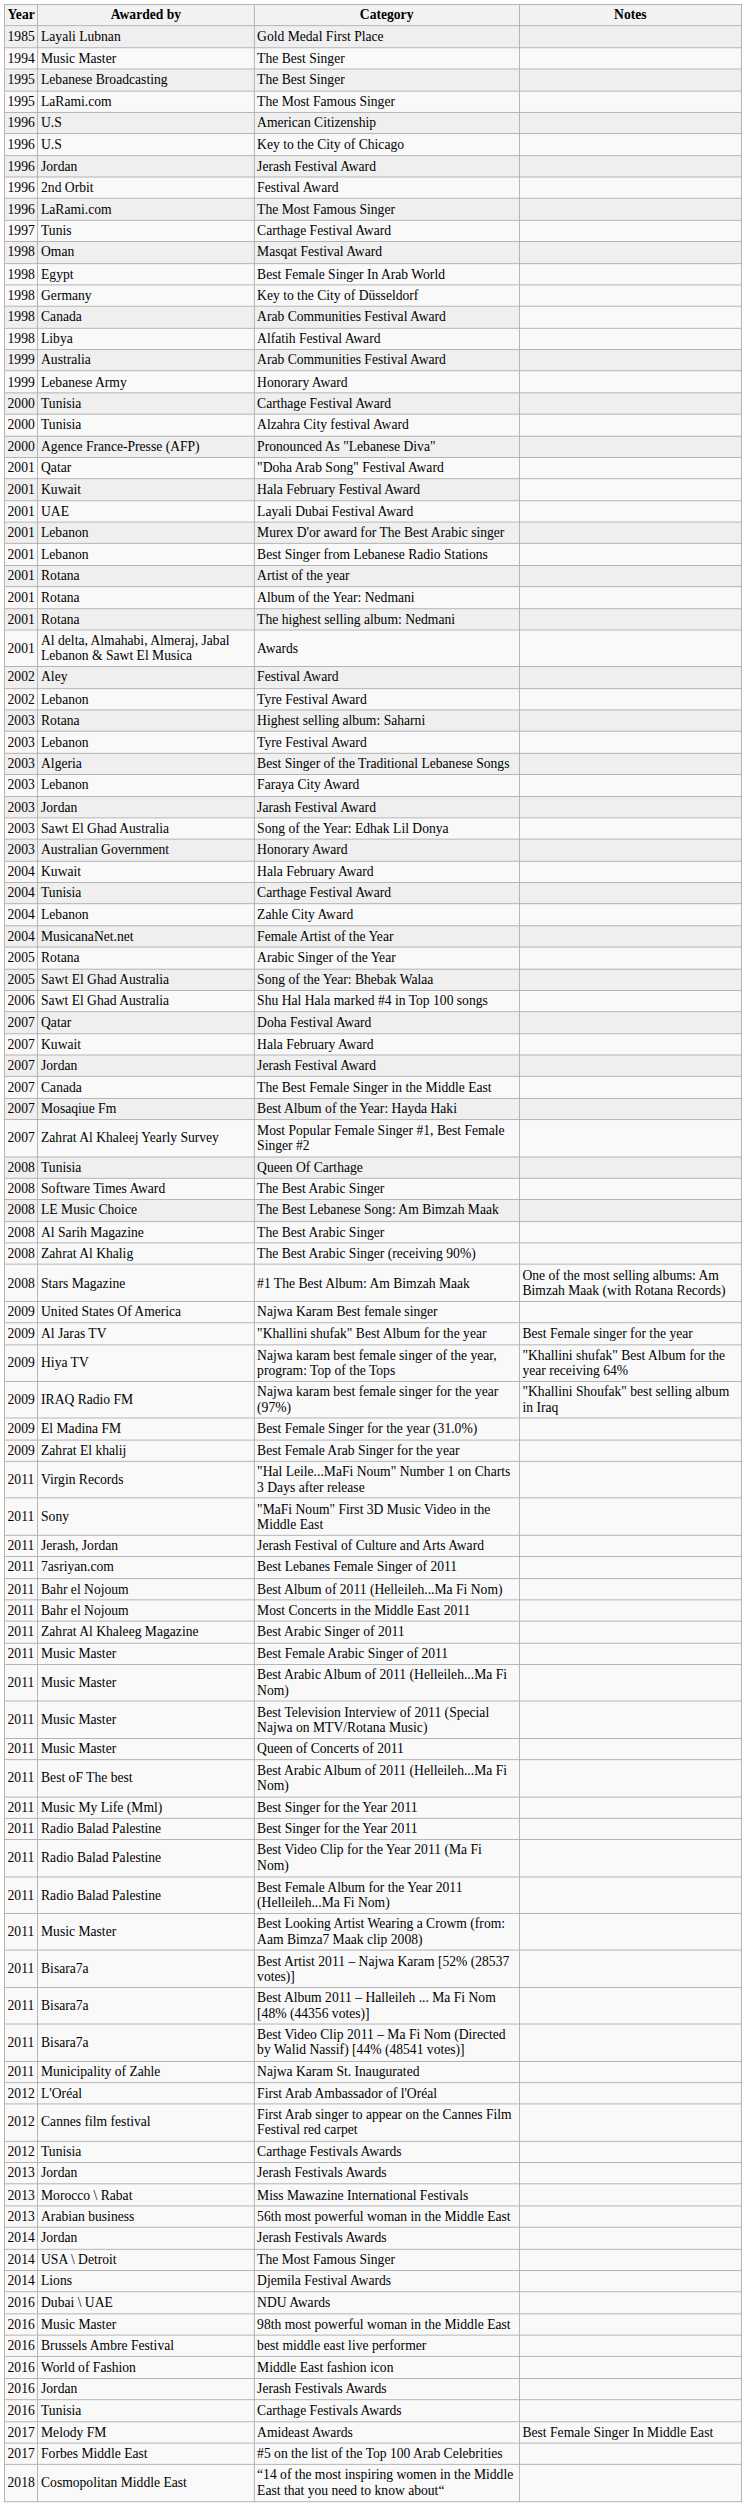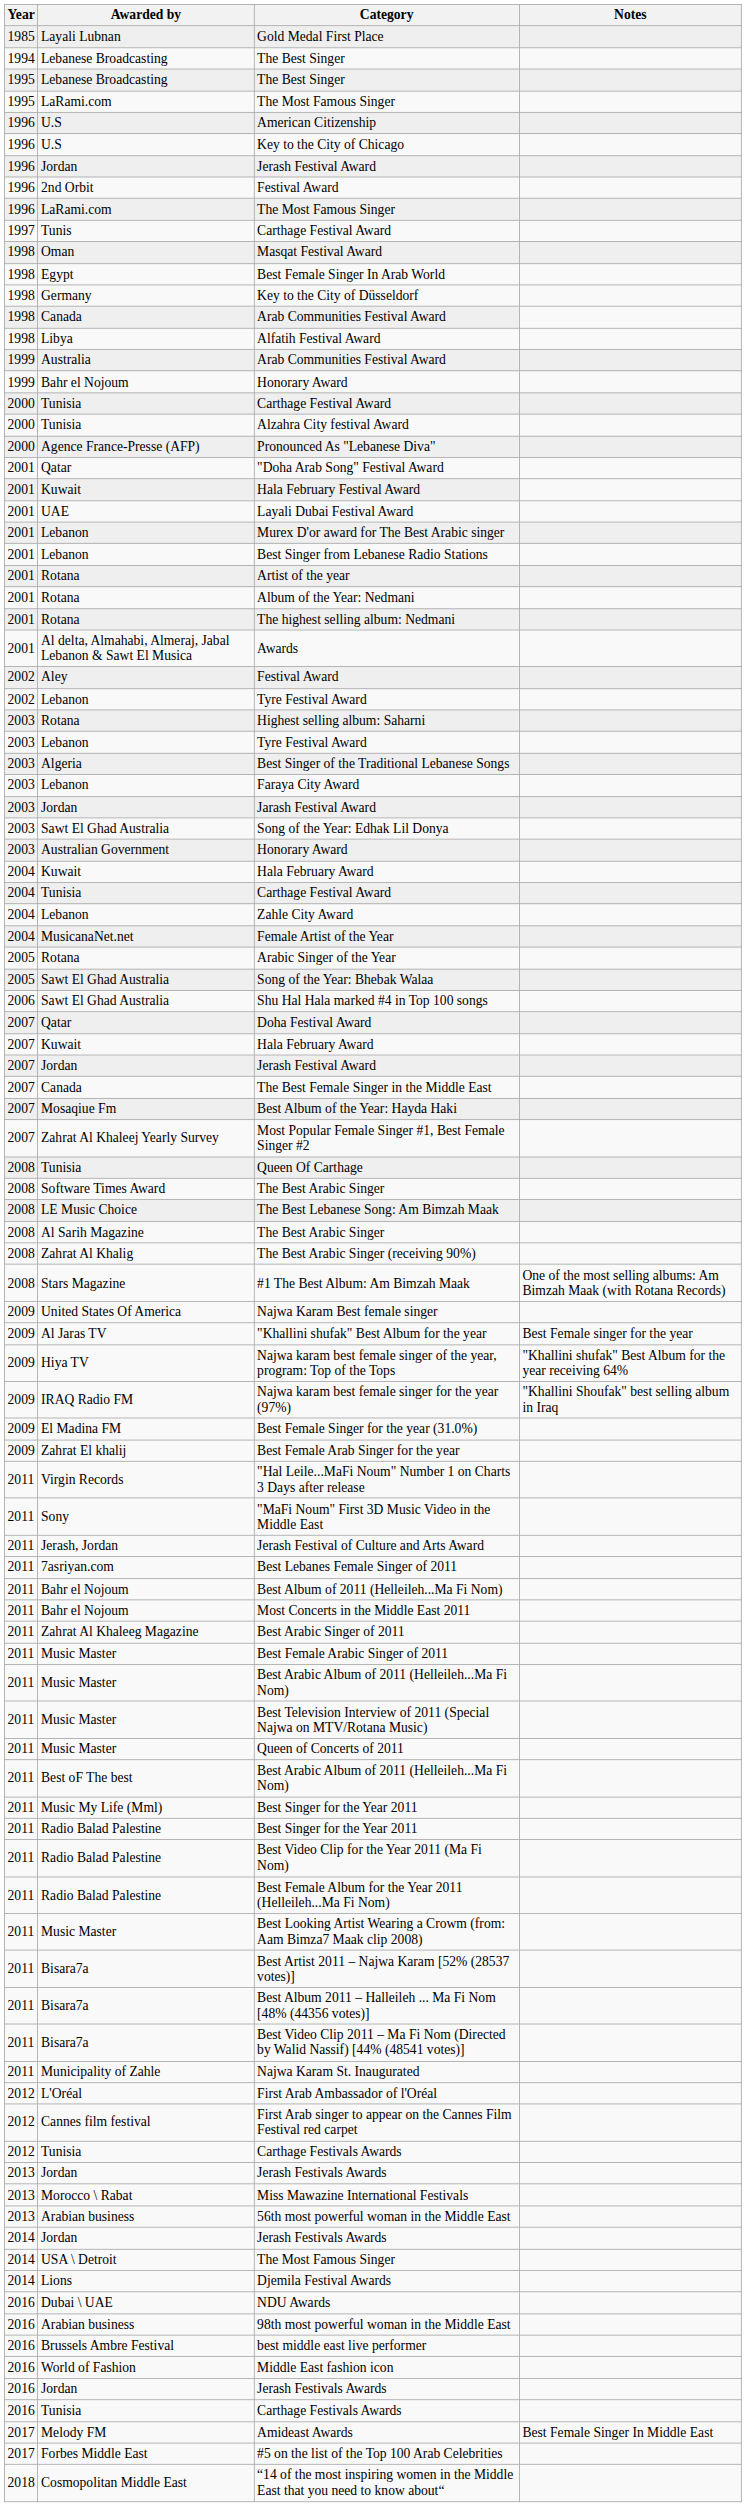 <table class="wikitable">
 <tr>
 <th>Year</th>
 <th>Awarded by</th>
 <th>Category</th>
 <th>Notes</th>
 </tr>
 <tr style="background:#efefef;">
 <td>1985</td>
 <td>Layali Lubnan</td>
 <td>Gold Medal First Place</td>
 <td></td>
 </tr>
 <tr>
 <td>1994</td>
-<td>Music Master</td>
+<td>Lebanese Broadcasting</td>
 <td>The Best Singer</td>
 <td></td>
 </tr>
 <tr style="background:#efefef;">
 <td>1995</td>
 <td>Lebanese Broadcasting</td>
 <td>The Best Singer</td>
 <td></td>
 </tr>
 <tr>
 <td>1995</td>
 <td>LaRami.com</td>
 <td>The Most Famous Singer</td>
 <td></td>
 </tr>
 <tr style="background:#efefef;">
 <td>1996</td>
 <td United States>U.S</td>
 <td Honorary United States>American Citizenship</td>
 <td></td>
 </tr>
 <tr>
 <td>1996</td>
 <td United States>U.S</td>
 <td>Key to the City of Chicago</td>
 <td></td>
 </tr>
 <tr style="background:#efefef;">
 <td>1996</td>
 <td>Jordan</td>
 <td>Jerash Festival Award</td>
 <td></td>
 </tr>
 <tr>
 <td>1996</td>
 <td>2nd Orbit</td>
 <td>Festival Award</td>
 <td></td>
 </tr>
 <tr style="background:#efefef;">
 <td>1996</td>
 <td>LaRami.com</td>
 <td>The Most Famous Singer</td>
 <td></td>
 </tr>
 <tr>
 <td>1997</td>
 <td>Tunis</td>
 <td>Carthage Festival Award</td>
 <td></td>
 </tr>
 <tr style="background:#efefef;">
 <td>1998</td>
 <td>Oman</td>
 <td>Masqat Festival Award</td>
 <td></td>
 </tr>
 <tr>
 <td>1998</td>
 <td>Egypt</td>
 <td>Best Female Singer In Arab World</td>
 <td></td>
 </tr>
 <tr>
 <td>1998</td>
 <td>Germany</td>
 <td>Key to the City of Düsseldorf</td>
 <td></td>
 </tr>
 <tr style="background:#efefef;">
 <td>1998</td>
 <td>Canada</td>
 <td>Arab Communities Festival Award</td>
 </tr>
 <tr>
 <td>1998</td>
 <td>Libya</td>
 <td>Alfatih Festival Award</td>
 <td></td>
 </tr>
 <tr style="background:#efefef;">
 <td>1999</td>
 <td>Australia</td>
 <td>Arab Communities Festival Award</td>
 <td></td>
 </tr>
 <tr>
 <td>1999</td>
-<td>Lebanese Army</td>
+<td>Bahr el Nojoum</td>
 <td>Honorary Award</td>
 <td></td>
 </tr>
 <tr style="background:#efefef;">
 <td>2000</td>
 <td>Tunisia</td>
 <td>Carthage Festival Award</td>
 <td></td>
 </tr>
 <tr>
 <td>2000</td>
 <td>Tunisia</td>
 <td>Alzahra City festival Award</td>
 <td></td>
 </tr>
 <tr style="background:#efefef;">
 <td>2000</td>
 <td>Agence France-Presse (AFP)</td>
 <td>Pronounced As "Lebanese Diva"</td>
 <td></td>
 </tr>
 <tr>
 <td>2001</td>
 <td>Qatar</td>
 <td>"Doha Arab Song" Festival Award</td>
 <td></td>
 </tr>
 <tr style="background:#efefef;">
 <td>2001</td>
 <td>Kuwait</td>
 <td>Hala February Festival Award</td>
 </tr>
 <tr>
 <td>2001</td>
 <td>UAE</td>
 <td>Layali Dubai Festival Award</td>
 <td></td>
 </tr>
 <tr style="background:#efefef;">
 <td>2001</td>
 <td>Lebanon</td>
 <td>Murex D'or award for The Best Arabic singer</td>
 <td></td>
 </tr>
 <tr>
 <td>2001</td>
 <td>Lebanon</td>
 <td>Best Singer from Lebanese Radio Stations</td>
 <td></td>
 </tr>
 <tr style="background:#efefef;">
 <td>2001</td>
 <td>Rotana</td>
 <td>Artist of the year</td>
 <td></td>
 </tr>
 <tr>
 <td>2001</td>
 <td>Rotana</td>
 <td>Album of the Year: Nedmani</td>
 <td></td>
 </tr>
 <tr style="background:#efefef;">
 <td>2001</td>
 <td>Rotana</td>
 <td>The highest selling album: Nedmani</td>
 <td></td>
 </tr>
 <tr>
 <td>2001</td>
 <td>Al delta, Almahabi, Almeraj, Jabal Lebanon & Sawt El Musica</td>
 <td>Awards</td>
 <td></td>
 </tr>
 <tr style="background:#efefef;">
 <td>2002</td>
 <td>Aley</td>
 <td>Festival Award</td>
 <td></td>
 </tr>
 <tr>
 <td>2002</td>
 <td>Lebanon</td>
 <td>Tyre Festival Award</td>
 <td></td>
 </tr>
 <tr style="background:#efefef;">
 <td>2003</td>
 <td>Rotana</td>
 <td>Highest selling album: Saharni</td>
 <td></td>
 </tr>
 <tr>
 <td>2003</td>
 <td>Lebanon</td>
 <td>Tyre Festival Award</td>
 <td></td>
 </tr>
 <tr style="background:#efefef;">
 <td>2003</td>
 <td>Algeria</td>
 <td>Best Singer of the Traditional Lebanese Songs</td>
 <td></td>
 </tr>
 <tr>
 <td>2003</td>
 <td>Lebanon</td>
 <td>Faraya City Award</td>
 <td></td>
 </tr>
 <tr style="background:#efefef;">
 <td>2003</td>
 <td>Jordan</td>
 <td>Jarash Festival Award</td>
 <td></td>
 </tr>
 <tr>
 <td>2003</td>
 <td>Sawt El Ghad Australia</td>
 <td>Song of the Year: Edhak Lil Donya</td>
 <td></td>
 </tr>
 <tr style="background:#efefef;">
 <td>2003</td>
 <td>Australian Government</td>
 <td>Honorary Award</td>
 <td></td>
 </tr>
 <tr>
 <td>2004</td>
 <td>Kuwait</td>
 <td>Hala February Award</td>
 <td></td>
 </tr>
 <tr style="background:#efefef;">
 <td>2004</td>
 <td>Tunisia</td>
 <td>Carthage Festival Award</td>
 <td></td>
 </tr>
 <tr>
 <td>2004</td>
 <td>Lebanon</td>
 <td>Zahle City Award</td>
 <td></td>
 </tr>
 <tr style="background:#efefef;">
 <td>2004</td>
 <td>MusicanaNet.net</td>
 <td>Female Artist of the Year</td>
 <td></td>
 </tr>
 <tr>
 <td>2005</td>
 <td>Rotana</td>
 <td>Arabic Singer of the Year</td>
 <td></td>
 </tr>
 <tr style="background:#efefef;">
 <td>2005</td>
 <td>Sawt El Ghad Australia</td>
 <td>Song of the Year: Bhebak Walaa</td>
 <td></td>
 </tr>
 <tr>
 <td>2006</td>
 <td>Sawt El Ghad Australia</td>
 <td>Shu Hal Hala marked #4 in Top 100 songs</td>
 <td></td>
 </tr>
 <tr style="background:#efefef;">
 <td>2007</td>
 <td>Qatar</td>
 <td>Doha Festival Award</td>
 <td></td>
 </tr>
 <tr>
 <td>2007</td>
 <td>Kuwait</td>
 <td>Hala February Award</td>
 <td></td>
 </tr>
 <tr style="background:#efefef;">
 <td>2007</td>
 <td>Jordan</td>
 <td>Jerash Festival Award</td>
 <td></td>
 </tr>
 <tr>
 <td>2007</td>
 <td>Canada</td>
 <td>The Best Female Singer in the Middle East</td>
 <td></td>
 </tr>
 <tr style="background:#efefef;">
 <td>2007</td>
 <td>Mosaqiue Fm</td>
 <td>Best Album of the Year: Hayda Haki</td>
 <td></td>
 </tr>
 <tr>
 <td>2007</td>
 <td>Zahrat Al Khaleej Yearly Survey</td>
 <td>Most Popular Female Singer #1, Best Female Singer #2</td>
 <td></td>
 </tr>
 <tr style="background:#efefef;">
 <td>2008</td>
 <td>Tunisia</td>
 <td>Queen Of Carthage</td>
 <td></td>
 </tr>
 <tr>
 <td>2008</td>
 <td>Software Times Award</td>
 <td>The Best Arabic Singer</td>
 <td></td>
 </tr>
 <tr style="background:#efefef;">
 <td>2008</td>
 <td>LE Music Choice</td>
 <td>The Best Lebanese Song: Am Bimzah Maak</td>
 <td></td>
 </tr>
 <tr>
 <td>2008</td>
 <td>Al Sarih Magazine</td>
 <td>The Best Arabic Singer</td>
 <td></td>
 </tr>
 <tr>
 <td>2008</td>
 <td>Zahrat Al Khalig</td>
 <td>The Best Arabic Singer (receiving 90%)</td>
 <td></td>
 </tr>
 <tr>
 <td>2008</td>
 <td>Stars Magazine</td>
 <td>#1 The Best Album: Am Bimzah Maak</td>
 <td>One of the most selling albums: Am Bimzah Maak (with Rotana Records)</td>
 </tr>
 <tr>
 <td>2009</td>
 <td>United States Of America</td>
 <td>Najwa Karam Best female singer</td>
 </tr>
 <tr>
 <td>2009</td>
 <td>Al Jaras TV</td>
 <td>"Khallini shufak" Best Album for the year</td>
 <td>Best Female singer for the year</td>
 </tr>
 <tr>
 <td>2009</td>
 <td>Hiya TV</td>
 <td>Najwa karam best female singer of the year, program: Top of the Tops</td>
 <td>"Khallini shufak" Best Album for the year receiving 64%</td>
 </tr>
 <tr>
 <td>2009</td>
 <td>IRAQ Radio FM</td>
 <td>Najwa karam best female singer for the year (97%)</td>
 <td>"Khallini Shoufak" best selling album in Iraq</td>
 </tr>
 <tr>
 <td>2009</td>
 <td>El Madina FM</td>
 <td>Best Female Singer for the year (31.0%)</td>
 <td></td>
 </tr>
 <tr>
 <td>2009</td>
 <td>Zahrat El khalij</td>
 <td>Best Female Arab Singer for the year</td>
 <td></td>
 </tr>
 <tr>
 <td>2011</td>
 <td>Virgin Records</td>
 <td>"Hal Leile...MaFi Noum" Number 1 on Charts 3 Days after release</td>
 <td></td>
 </tr>
 <tr>
 <td>2011</td>
 <td>Sony</td>
 <td>"MaFi Noum" First 3D Music Video in the Middle East</td>
 <td></td>
 </tr>
 <tr>
 <td>2011</td>
 <td>Jerash, Jordan</td>
 <td>Jerash Festival of Culture and Arts Award</td>
 <td></td>
 </tr>
 <tr>
 <td>2011</td>
 <td>7asriyan.com</td>
 <td>Best Lebanes Female Singer of 2011</td>
 </tr>
 <tr>
 <td>2011</td>
 <td>Bahr el Nojoum</td>
 <td>Best Album of 2011 (Helleileh...Ma Fi Nom)</td>
 <td></td>
 </tr>
 <tr>
 <td>2011</td>
 <td>Bahr el Nojoum</td>
 <td>Most Concerts in the Middle East 2011</td>
 <td></td>
 </tr>
 <tr>
 <td>2011</td>
 <td>Zahrat Al Khaleeg Magazine</td>
 <td>Best Arabic Singer of 2011</td>
 <td></td>
 </tr>
 <tr>
 <td>2011</td>
 <td>Music Master</td>
 <td>Best Female Arabic Singer of 2011</td>
 </tr>
 <tr>
 <td>2011</td>
 <td>Music Master</td>
 <td>Best Arabic Album of 2011 (Helleileh...Ma Fi Nom)</td>
 <td></td>
 </tr>
 <tr>
 <td>2011</td>
 <td>Music Master</td>
 <td>Best Television Interview of 2011 (Special Najwa on MTV/Rotana Music)</td>
 <td></td>
 </tr>
 <tr>
 <td>2011</td>
 <td>Music Master</td>
 <td>Queen of Concerts of 2011</td>
 <td></td>
 </tr>
 <tr>
 <td>2011</td>
 <td>Best oF The best</td>
 <td>Best Arabic Album of 2011 (Helleileh...Ma Fi Nom)</td>
 <td></td>
 </tr>
 <tr>
 <td>2011</td>
 <td>Music My Life (Mml)</td>
 <td>Best Singer for the Year 2011</td>
 <td></td>
 </tr>
 <tr>
 <td>2011</td>
 <td>Radio Balad Palestine</td>
 <td>Best Singer for the Year 2011</td>
 <td></td>
 </tr>
 <tr>
 <td>2011</td>
 <td>Radio Balad Palestine</td>
 <td>Best Video Clip for the Year 2011 (Ma Fi Nom)</td>
 <td></td>
 </tr>
 <tr>
 <td>2011</td>
 <td>Radio Balad Palestine</td>
 <td>Best Female Album for the Year 2011 (Helleileh...Ma Fi Nom)</td>
 <td></td>
 </tr>
 <tr>
 <td>2011</td>
 <td>Music Master</td>
 <td>Best Looking Artist Wearing a Crowm (from: Aam Bimza7 Maak clip 2008)</td>
 <td></td>
 </tr>
 <tr>
 <td>2011</td>
 <td>Bisara7a</td>
 <td>Best Artist 2011 – Najwa Karam [52% (28537 votes)]</td>
 <td></td>
 </tr>
 <tr>
 <td>2011</td>
 <td>Bisara7a</td>
 <td>Best Album 2011 – Halleileh ... Ma Fi Nom [48% (44356 votes)]</td>
 <td></td>
 </tr>
 <tr>
 <td>2011</td>
 <td>Bisara7a</td>
 <td>Best Video Clip 2011 – Ma Fi Nom (Directed by Walid Nassif) [44% (48541 votes)]</td>
 <td></td>
 </tr>
 <tr>
 <td>2011</td>
 <td>Municipality of Zahle</td>
 <td>Najwa Karam St. Inaugurated</td>
 <td></td>
 </tr>
 <tr>
 <td>2012</td>
 <td>L'Oréal</td>
 <td>First Arab Ambassador of l'Oréal</td>
 <td></td>
 </tr>
 <tr>
 <td>2012</td>
 <td>Cannes film festival</td>
 <td>First Arab singer to appear on the Cannes Film Festival red carpet</td>
 <td></td>
 </tr>
 <tr>
 <td>2012</td>
 <td>Tunisia</td>
 <td>Carthage Festivals Awards</td>
 <td></td>
 </tr>
 <tr>
 <td>2013</td>
 <td>Jordan</td>
 <td>Jerash Festivals Awards</td>
 <td></td>
 </tr>
 <tr>
 <td>2013</td>
 <td>Morocco \ Rabat</td>
 <td>Miss Mawazine International Festivals</td>
 <td></td>
 </tr>
 <tr>
 <td>2013</td>
 <td>Arabian business</td>
 <td>56th most powerful woman in the Middle East</td>
 <td></td>
 </tr>
 <tr>
 <td>2014</td>
 <td>Jordan</td>
 <td>Jerash Festivals Awards</td>
 <td></td>
 </tr>
 <tr>
 <td>2014</td>
 <td>USA \ Detroit</td>
 <td>The Most Famous Singer</td>
 <td></td>
 </tr>
 <tr>
 <td>2014</td>
 <td>Lions</td>
 <td>Djemila Festival Awards</td>
 <td></td>
 </tr>
 <tr>
 <td>2016</td>
 <td>Dubai \ UAE</td>
 <td>NDU Awards</td>
 <td></td>
 </tr>
 <tr>
 <td>2016</td>
-<td>Music Master</td>
+<td>Arabian business</td>
 <td>98th most powerful woman in the Middle East</td>
 <td></td>
 </tr>
 <tr>
 <td>2016</td>
 <td>Brussels Ambre Festival</td>
 <td>best middle east live performer</td>
 <td></td>
 </tr>
 <tr>
 <td>2016</td>
 <td>World of Fashion</td>
 <td>Middle East fashion icon</td>
 <td></td>
 </tr>
 <tr>
 <td>2016</td>
 <td>Jordan</td>
 <td>Jerash Festivals Awards</td>
 </tr>
 <tr>
 <td>2016</td>
 <td>Tunisia</td>
 <td>Carthage Festivals Awards</td>
 <td></td>
 </tr>
 <tr>
 <td>2017</td>
 <td>Melody FM</td>
 <td>Amideast Awards</td>
 <td>Best Female Singer In Middle East</td>
 </tr>
 <tr>
 <td>2017</td>
 <td>Forbes Middle East</td>
 <td>#5 on the list of the Top 100 Arab Celebrities</td>
 <td></td>
 </tr>
 <tr>
 <td>2018</td>
 <td>Cosmopolitan Middle East</td>
 <td>“14 of the most inspiring women in the Middle East that you need to know about“</td>
 <td></td>
 </tr>
 </table>
